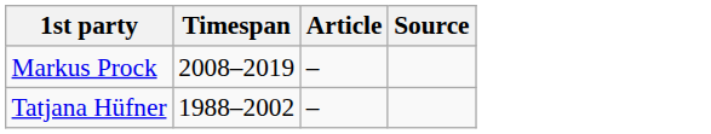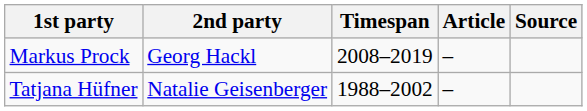 <table class="wikitable">
 <tr>
 <th>1st party</th>
+<th>2nd party</th>
 <th>Timespan</th>
 <th>Article</th>
 <th class="unsortable">Source</th>
 </tr>
 <tr>
 <td> <a href='#'>Markus Prock</a></td>
+<td> <a href='#'>Georg Hackl</a></td>
 <td>2008–2019</td>
 <td>–</td>
 <td></td>
 </tr>
 <tr>
 <td> <a href='#'>Tatjana Hüfner</a></td>
+<td> <a href='#'>Natalie Geisenberger</a></td>
 <td>1988–2002</td>
 <td>–</td>
 <td></td>
 </tr>
 </table>
